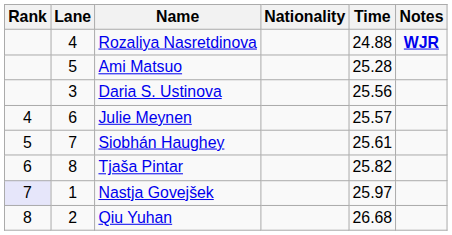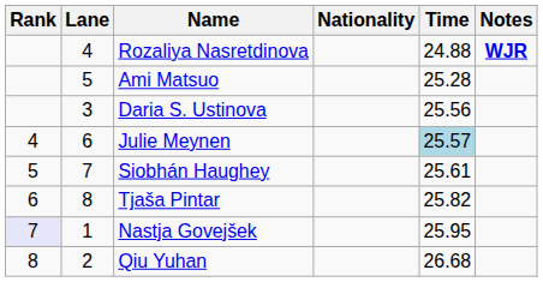 <table class="wikitable sortable" style="text-align:center">
 <tr>
 <th>Rank</th>
 <th>Lane</th>
 <th>Name</th>
 <th>Nationality</th>
 <th>Time</th>
 <th>Notes</th>
 </tr>
 <tr>
 <td></td>
 <td>4</td>
 <td align=left><a href='#'>Rozaliya Nasretdinova</a></td>
 <td align=left></td>
 <td>24.88</td>
 <td><strong><a href='#'>WJR</a></strong></td>
 </tr>
 <tr>
 <td></td>
 <td>5</td>
 <td align=left><a href='#'>Ami Matsuo</a></td>
 <td align=left></td>
 <td>25.28</td>
 <td></td>
 </tr>
 <tr>
 <td></td>
 <td>3</td>
 <td align=left><a href='#'>Daria S. Ustinova</a></td>
 <td align=left></td>
 <td>25.56</td>
 <td></td>
 </tr>
 <tr>
 <td>4</td>
 <td>6</td>
 <td align=left><a href='#'>Julie Meynen</a></td>
 <td align=left></td>
-<td>25.57</td>
+<td style="background: lightblue;">25.57</td>
 <td></td>
 </tr>
 <tr>
 <td>5</td>
 <td>7</td>
 <td align=left><a href='#'>Siobhán Haughey</a></td>
 <td align=left></td>
 <td>25.61</td>
 <td></td>
 </tr>
 <tr>
 <td>6</td>
 <td>8</td>
 <td align=left><a href='#'>Tjaša Pintar</a></td>
 <td align=left></td>
 <td>25.82</td>
 <td></td>
 </tr>
 <tr>
 <td style="background: lavender;">7</td>
 <td>1</td>
 <td align=left><a href='#'>Nastja Govejšek</a></td>
 <td align=left></td>
-<td>25.97</td>
+<td>25.95</td>
 <td></td>
 </tr>
 <tr>
 <td>8</td>
 <td>2</td>
 <td align=left><a href='#'>Qiu Yuhan</a></td>
 <td align=left></td>
 <td>26.68</td>
 <td></td>
 </tr>
 </table>
